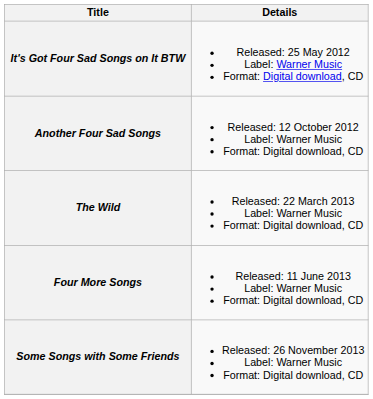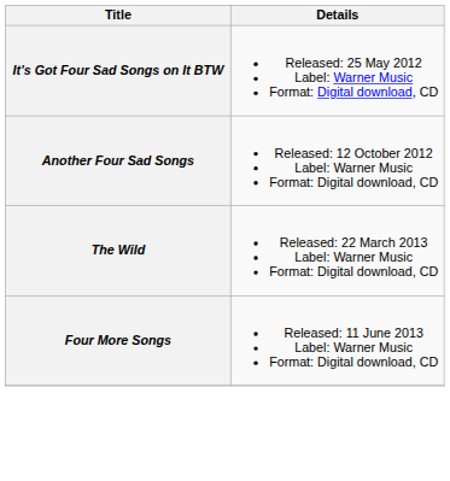 <table class="wikitable plainrowheaders" style="text-align:center;">
 <tr>
 <th scope="col" style="width:17em;">Title</th>
 <th scope="col" style="width:16em;">Details</th>
 </tr>
 <tr>
 <th scope="row"><em>It's Got Four Sad Songs on It BTW</em></th>
 <td><br><ul><li>Released: 25 May 2012</li><li>Label: <a href='#'>Warner Music</a></li><li>Format: <a href='#'>Digital download</a>, CD</li></ul></td>
 </tr>
 <tr>
 <th scope="row"><em>Another Four Sad Songs</em></th>
 <td><br><ul><li>Released: 12 October 2012</li><li>Label: Warner Music</li><li>Format: Digital download, CD</li></ul></td>
 </tr>
 <tr>
 <th scope="row"><em>The Wild</em></th>
 <td><br><ul><li>Released: 22 March 2013</li><li>Label: Warner Music</li><li>Format: Digital download, CD</li></ul></td>
 </tr>
 <tr>
 <th scope="row"><em>Four More Songs</em></th>
 <td><br><ul><li>Released: 11 June 2013</li><li>Label: Warner Music</li><li>Format: Digital download, CD</li></ul></td>
 </tr>
 <tr>
-<th scope="row"><em>Some Songs with Some Friends</em></th>
-<td><br><ul><li>Released: 26 November 2013</li><li>Label: Warner Music</li><li>Format: Digital download, CD</li></ul></td>
-</tr>
-<tr>
 </tr>
 </table>
